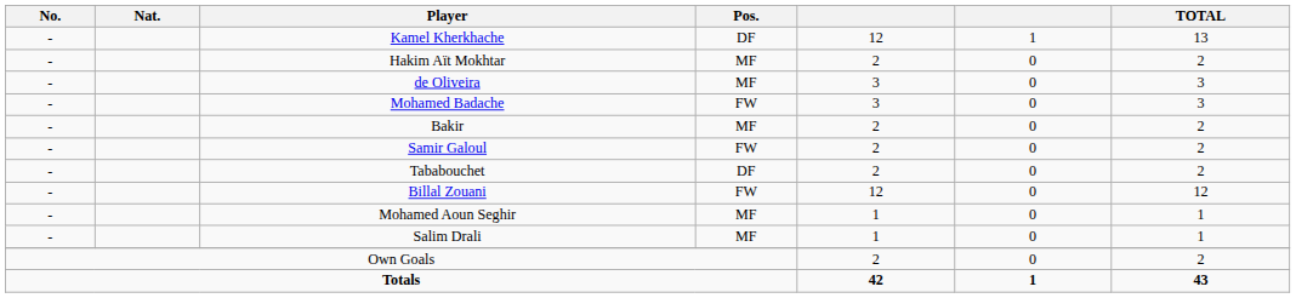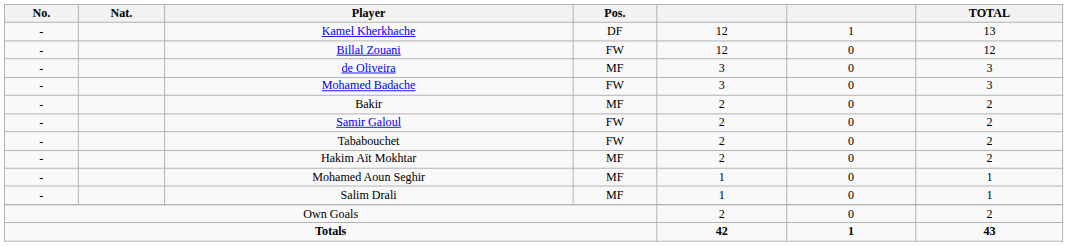 <table class="wikitable sortable alternance"  style="font-size:85%; text-align:center; line-height:14px; width:60%;">
 <tr>
 <th width=10>No.</th>
 <th width=10>Nat.</th>
 <th width=140>Player</th>
 <th width=10>Pos.</th>
 <th width=40></th>
 <th width=40></th>
 <th width=40>TOTAL</th>
 </tr>
 <tr>
 <td>-</td>
 <td></td>
 <td><a href='#'>Kamel Kherkhache</a></td>
 <td>DF</td>
 <td>12</td>
 <td>1</td>
 <td>13</td>
 </tr>
 <tr>
 <td>-</td>
 <td></td>
-<td>Hakim Aït Mokhtar</td>
-<td>MF</td>
-<td>2</td>
+<td><a href='#'>Billal Zouani</a></td>
+<td>FW</td>
+<td>12</td>
 <td>0</td>
-<td>2</td>
+<td>12</td>
 </tr>
 <tr>
 <td>-</td>
 <td></td>
 <td><a href='#'>de Oliveira</a></td>
 <td>MF</td>
 <td>3</td>
 <td>0</td>
 <td>3</td>
 </tr>
 <tr>
 <td>-</td>
 <td></td>
 <td><a href='#'>Mohamed Badache</a></td>
 <td>FW</td>
 <td>3</td>
 <td>0</td>
 <td>3</td>
 </tr>
 <tr>
 <td>-</td>
 <td></td>
 <td>Bakir</td>
 <td>MF</td>
 <td>2</td>
 <td>0</td>
 <td>2</td>
 </tr>
 <tr>
 <td>-</td>
 <td></td>
 <td><a href='#'>Samir Galoul</a></td>
 <td>FW</td>
 <td>2</td>
 <td>0</td>
 <td>2</td>
 </tr>
 <tr>
 <td>-</td>
 <td></td>
 <td>Tababouchet</td>
-<td>DF</td>
+<td>FW</td>
 <td>2</td>
 <td>0</td>
 <td>2</td>
 </tr>
 <tr>
 <td>-</td>
 <td></td>
-<td><a href='#'>Billal Zouani</a></td>
-<td>FW</td>
-<td>12</td>
+<td>Hakim Aït Mokhtar</td>
+<td>MF</td>
+<td>2</td>
 <td>0</td>
-<td>12</td>
+<td>2</td>
 </tr>
 <tr>
 <td>-</td>
 <td></td>
 <td>Mohamed Aoun Seghir</td>
 <td>MF</td>
 <td>1</td>
 <td>0</td>
 <td>1</td>
 </tr>
 <tr>
 <td>-</td>
 <td></td>
 <td>Salim Drali</td>
 <td>MF</td>
 <td>1</td>
 <td>0</td>
 <td>1</td>
 </tr>
 <tr>
 </tr>
 <tr class="sortbottom">
 <td colspan="4">Own Goals</td>
 <td>2</td>
 <td>0</td>
 <td>2</td>
 </tr>
 <tr class="sortbottom">
 <td colspan="4"><strong>Totals</strong></td>
 <td><strong>42</strong></td>
 <td><strong>1</strong></td>
 <td><strong>43</strong></td>
 </tr>
 </table>
